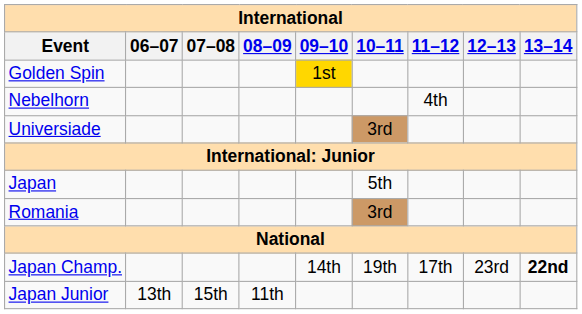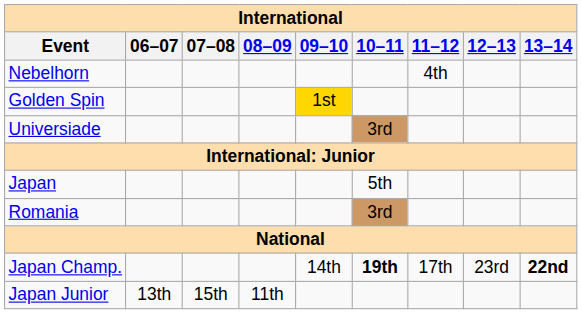 <table class="wikitable" style="text-align:center">
 <tr>
 <th colspan="9" style="background-color: #ffdead; " align="center">International</th>
 </tr>
 <tr>
 <th>Event</th>
 <th>06–07</th>
 <th>07–08</th>
 <th><a href='#'>08–09</a></th>
 <th><a href='#'>09–10</a></th>
 <th><a href='#'>10–11</a></th>
 <th><a href='#'>11–12</a></th>
 <th><a href='#'>12–13</a></th>
 <th><a href='#'>13–14</a></th>
 </tr>
 <tr>
+<td align=left><a href='#'>Nebelhorn</a></td>
+<td></td>
+<td></td>
+<td></td>
+<td></td>
+<td></td>
+<td>4th</td>
+<td></td>
+<td></td>
+</tr>
+<tr>
 <td align=left><a href='#'>Golden Spin</a></td>
 <td></td>
 <td></td>
 <td></td>
 <td bgcolor=gold>1st</td>
 <td></td>
 <td></td>
-<td></td>
-<td></td>
-</tr>
-<tr>
-<td align=left><a href='#'>Nebelhorn</a></td>
-<td></td>
-<td></td>
-<td></td>
-<td></td>
-<td></td>
-<td>4th</td>
 <td></td>
 <td></td>
 </tr>
 <tr>
 <td align=left><a href='#'>Universiade</a></td>
 <td></td>
 <td></td>
 <td></td>
 <td></td>
 <td bgcolor=cc9966>3rd</td>
 <td></td>
 <td></td>
 <td></td>
 </tr>
 <tr>
 <th colspan="9" style="background-color: #ffdead; " align="center">International: Junior</th>
 </tr>
 <tr>
 <td align=left> <a href='#'>Japan</a></td>
 <td></td>
 <td></td>
 <td></td>
 <td></td>
 <td>5th</td>
 <td></td>
 <td></td>
 <td></td>
 </tr>
 <tr>
 <td align=left> <a href='#'>Romania</a></td>
 <td></td>
 <td></td>
 <td></td>
 <td></td>
 <td bgcolor=cc9966>3rd</td>
 <td></td>
 <td></td>
 <td></td>
 </tr>
 <tr>
 <th colspan="9" style="background-color: #ffdead; " align="center">National</th>
 </tr>
 <tr>
 <td align=left><a href='#'>Japan Champ.</a></td>
 <td></td>
 <td></td>
 <td></td>
 <td>14th</td>
-<td>19th</td>
+<td><strong>19th</strong></td>
 <td>17th</td>
 <td>23rd</td>
 <td><strong>22nd</strong></td>
 </tr>
 <tr>
 <td align=left><a href='#'>Japan Junior</a></td>
 <td>13th</td>
 <td>15th</td>
 <td>11th</td>
 <td></td>
 <td></td>
 <td></td>
 <td></td>
 <td></td>
 </tr>
 </table>
